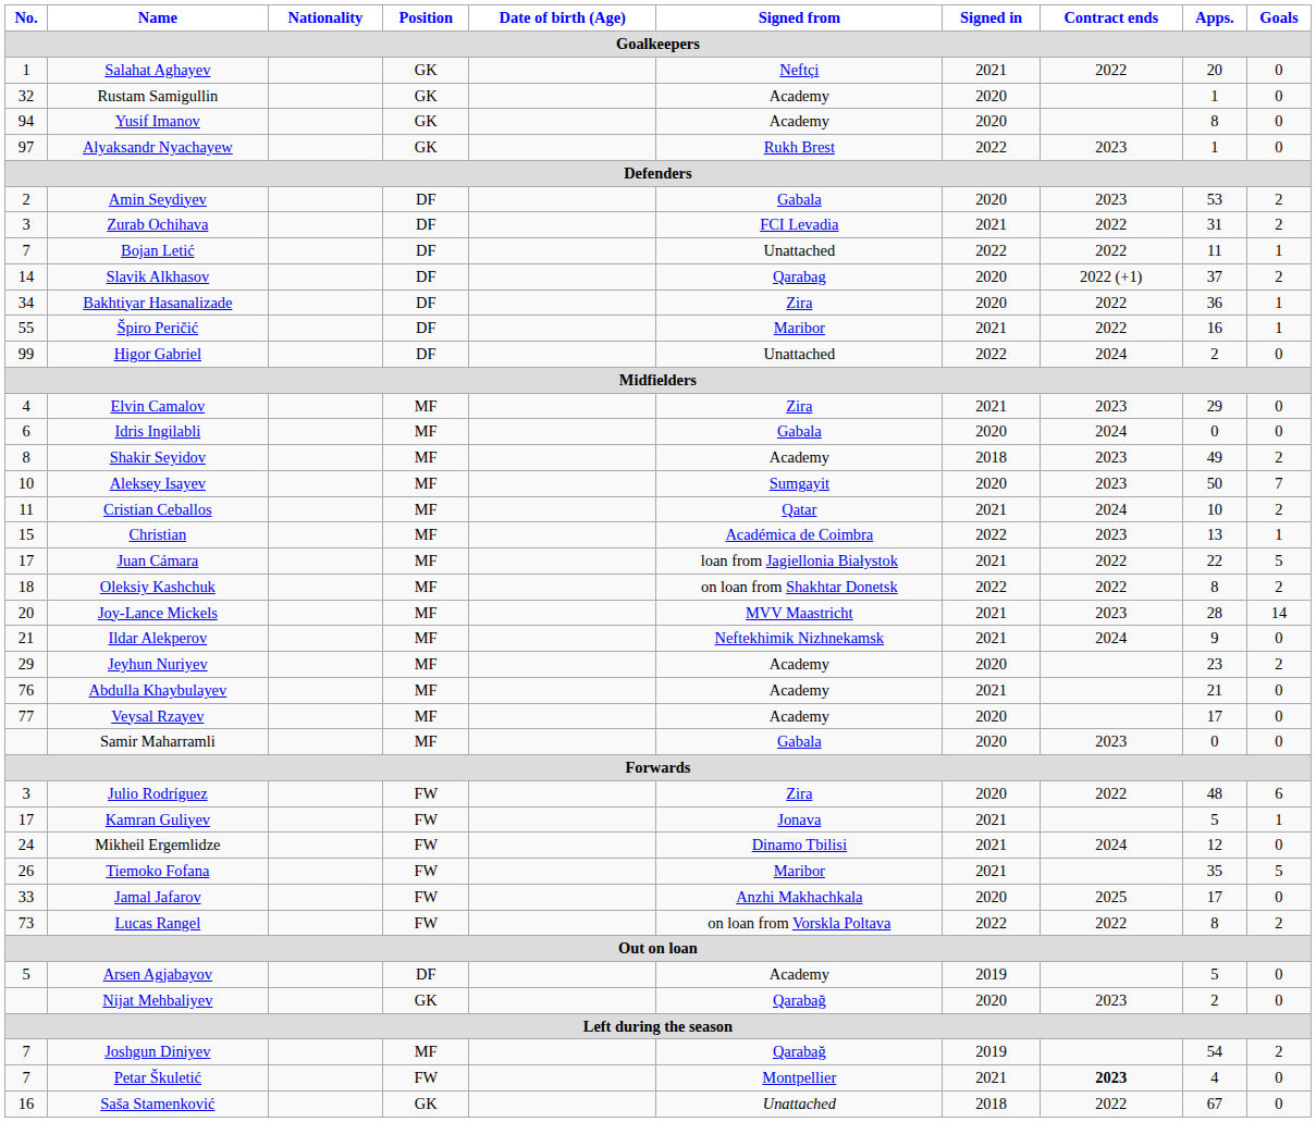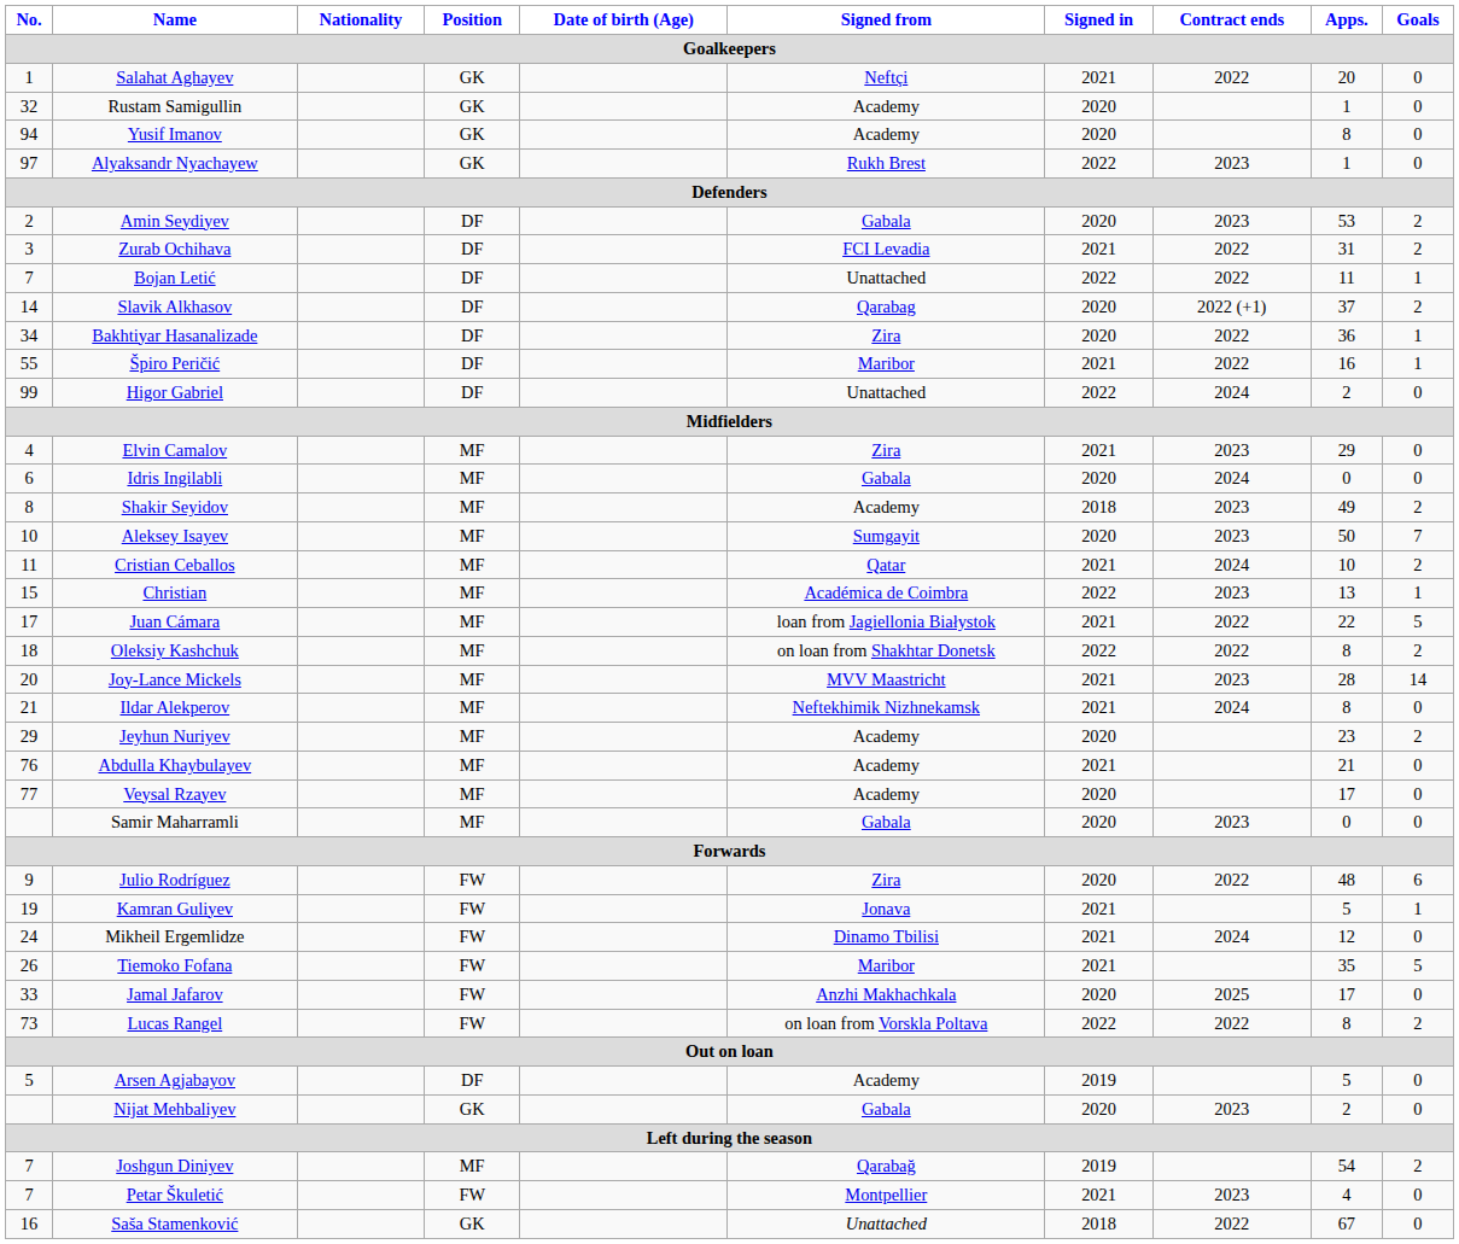 <table class="wikitable"  style="text-align:center; font-size:90%; width:95%;">
 <tr>
 <th style="background:white; color:blue; text-align:center;">No.</th>
 <th style="background:white; color:blue; text-align:center;">Name</th>
 <th style="background:white; color:blue; text-align:center;">Nationality</th>
 <th style="background:white; color:blue; text-align:center;">Position</th>
 <th style="background:white; color:blue; text-align:center;">Date of birth (Age)</th>
 <th style="background:white; color:blue; text-align:center;">Signed from</th>
 <th style="background:white; color:blue; text-align:center;">Signed in</th>
 <th style="background:white; color:blue; text-align:center;">Contract ends</th>
 <th style="background:white; color:blue; text-align:center;">Apps.</th>
 <th style="background:white; color:blue; text-align:center;">Goals</th>
 </tr>
 <tr>
 <th colspan="11"  style="background:#dcdcdc; text-align:center;">Goalkeepers</th>
 </tr>
 <tr>
 <td>1</td>
 <td><a href='#'>Salahat Aghayev</a></td>
 <td></td>
 <td>GK</td>
 <td></td>
 <td><a href='#'>Neftçi</a></td>
 <td>2021</td>
 <td>2022</td>
 <td>20</td>
 <td>0</td>
 </tr>
 <tr>
 <td>32</td>
 <td>Rustam Samigullin</td>
 <td></td>
 <td>GK</td>
 <td></td>
 <td>Academy</td>
 <td>2020</td>
 <td></td>
 <td>1</td>
 <td>0</td>
 </tr>
 <tr>
 <td>94</td>
 <td><a href='#'>Yusif Imanov</a></td>
 <td></td>
 <td>GK</td>
 <td></td>
 <td>Academy</td>
 <td>2020</td>
 <td></td>
 <td>8</td>
 <td>0</td>
 </tr>
 <tr>
 <td>97</td>
 <td><a href='#'>Alyaksandr Nyachayew</a></td>
 <td></td>
 <td>GK</td>
 <td></td>
 <td><a href='#'>Rukh Brest</a></td>
 <td>2022</td>
 <td>2023</td>
 <td>1</td>
 <td>0</td>
 </tr>
 <tr>
 <th colspan="11"  style="background:#dcdcdc; text-align:center;">Defenders</th>
 </tr>
 <tr>
 <td>2</td>
 <td><a href='#'>Amin Seydiyev</a></td>
 <td></td>
 <td>DF</td>
 <td></td>
 <td><a href='#'>Gabala</a></td>
 <td>2020</td>
 <td>2023</td>
 <td>53</td>
 <td>2</td>
 </tr>
 <tr>
 <td>3</td>
 <td><a href='#'>Zurab Ochihava</a></td>
 <td></td>
 <td>DF</td>
 <td></td>
 <td><a href='#'>FCI Levadia</a></td>
 <td>2021</td>
 <td>2022</td>
 <td>31</td>
 <td>2</td>
 </tr>
 <tr>
 <td>7</td>
 <td><a href='#'>Bojan Letić</a></td>
 <td></td>
 <td>DF</td>
 <td></td>
 <td>Unattached</td>
 <td>2022</td>
 <td>2022</td>
 <td>11</td>
 <td>1</td>
 </tr>
 <tr>
 <td>14</td>
 <td><a href='#'>Slavik Alkhasov</a></td>
 <td></td>
 <td>DF</td>
 <td></td>
 <td><a href='#'>Qarabag</a></td>
 <td>2020</td>
 <td>2022 (+1)</td>
 <td>37</td>
 <td>2</td>
 </tr>
 <tr>
 <td>34</td>
 <td><a href='#'>Bakhtiyar Hasanalizade</a></td>
 <td></td>
 <td>DF</td>
 <td></td>
 <td><a href='#'>Zira</a></td>
 <td>2020</td>
 <td>2022</td>
 <td>36</td>
 <td>1</td>
 </tr>
 <tr>
 <td>55</td>
 <td><a href='#'>Špiro Peričić</a></td>
 <td></td>
 <td>DF</td>
 <td></td>
 <td><a href='#'>Maribor</a></td>
 <td>2021</td>
 <td>2022</td>
 <td>16</td>
 <td>1</td>
 </tr>
 <tr>
 <td>99</td>
 <td><a href='#'>Higor Gabriel</a></td>
 <td></td>
 <td>DF</td>
 <td></td>
 <td>Unattached</td>
 <td>2022</td>
 <td>2024</td>
 <td>2</td>
 <td>0</td>
 </tr>
 <tr>
 <th colspan="11"  style="background:#dcdcdc; text-align:center;">Midfielders</th>
 </tr>
 <tr>
 <td>4</td>
 <td><a href='#'>Elvin Camalov</a></td>
 <td></td>
 <td>MF</td>
 <td></td>
 <td><a href='#'>Zira</a></td>
 <td>2021</td>
 <td>2023</td>
 <td>29</td>
 <td>0</td>
 </tr>
 <tr>
 <td>6</td>
 <td><a href='#'>Idris Ingilabli</a></td>
 <td></td>
 <td>MF</td>
 <td></td>
 <td><a href='#'>Gabala</a></td>
 <td>2020</td>
 <td>2024</td>
 <td>0</td>
 <td>0</td>
 </tr>
 <tr>
 <td>8</td>
 <td><a href='#'>Shakir Seyidov</a></td>
 <td></td>
 <td>MF</td>
 <td></td>
 <td>Academy</td>
 <td>2018</td>
 <td>2023</td>
 <td>49</td>
 <td>2</td>
 </tr>
 <tr>
 <td>10</td>
 <td><a href='#'>Aleksey Isayev</a></td>
 <td></td>
 <td>MF</td>
 <td></td>
 <td><a href='#'>Sumgayit</a></td>
 <td>2020</td>
 <td>2023</td>
 <td>50</td>
 <td>7</td>
 </tr>
 <tr>
 <td>11</td>
 <td><a href='#'>Cristian Ceballos</a></td>
 <td></td>
 <td>MF</td>
 <td></td>
 <td><a href='#'>Qatar</a></td>
 <td>2021</td>
 <td>2024</td>
 <td>10</td>
 <td>2</td>
 </tr>
 <tr>
 <td>15</td>
 <td><a href='#'>Christian</a></td>
 <td></td>
 <td>MF</td>
 <td></td>
 <td><a href='#'>Académica de Coimbra</a></td>
 <td>2022</td>
 <td>2023</td>
 <td>13</td>
 <td>1</td>
 </tr>
 <tr>
 <td>17</td>
 <td><a href='#'>Juan Cámara</a></td>
 <td></td>
 <td>MF</td>
 <td></td>
 <td>loan from <a href='#'>Jagiellonia Białystok</a></td>
 <td>2021</td>
 <td>2022</td>
 <td>22</td>
 <td>5</td>
 </tr>
 <tr>
 <td>18</td>
 <td><a href='#'>Oleksiy Kashchuk</a></td>
 <td></td>
 <td>MF</td>
 <td></td>
 <td>on loan from <a href='#'>Shakhtar Donetsk</a></td>
 <td>2022</td>
 <td>2022</td>
 <td>8</td>
 <td>2</td>
 </tr>
 <tr>
 <td>20</td>
 <td><a href='#'>Joy-Lance Mickels</a></td>
 <td></td>
 <td>MF</td>
 <td></td>
 <td><a href='#'>MVV Maastricht</a></td>
 <td>2021</td>
 <td>2023</td>
 <td>28</td>
 <td>14</td>
 </tr>
 <tr>
 <td>21</td>
 <td><a href='#'>Ildar Alekperov</a></td>
 <td></td>
 <td>MF</td>
 <td></td>
 <td><a href='#'>Neftekhimik Nizhnekamsk</a></td>
 <td>2021</td>
 <td>2024</td>
-<td>9</td>
+<td>8</td>
 <td>0</td>
 </tr>
 <tr>
 <td>29</td>
 <td><a href='#'>Jeyhun Nuriyev</a></td>
 <td></td>
 <td>MF</td>
 <td></td>
 <td>Academy</td>
 <td>2020</td>
 <td></td>
 <td>23</td>
 <td>2</td>
 </tr>
 <tr>
 <td>76</td>
 <td><a href='#'>Abdulla Khaybulayev</a></td>
 <td></td>
 <td>MF</td>
 <td></td>
 <td>Academy</td>
 <td>2021</td>
 <td></td>
 <td>21</td>
 <td>0</td>
 </tr>
 <tr>
 <td>77</td>
 <td><a href='#'>Veysal Rzayev</a></td>
 <td></td>
 <td>MF</td>
 <td></td>
 <td>Academy</td>
 <td>2020</td>
 <td></td>
 <td>17</td>
 <td>0</td>
 </tr>
 <tr>
 <td></td>
 <td>Samir Maharramli</td>
 <td></td>
 <td>MF</td>
 <td></td>
 <td><a href='#'>Gabala</a></td>
 <td>2020</td>
 <td>2023</td>
 <td>0</td>
 <td>0</td>
 </tr>
 <tr>
 <th colspan="11"  style="background:#dcdcdc; text-align:center;">Forwards</th>
 </tr>
 <tr>
-<td>3</td>
+<td>9</td>
 <td><a href='#'>Julio Rodríguez</a></td>
 <td></td>
 <td>FW</td>
 <td></td>
 <td><a href='#'>Zira</a></td>
 <td>2020</td>
 <td>2022</td>
 <td>48</td>
 <td>6</td>
 </tr>
 <tr>
-<td>17</td>
+<td>19</td>
 <td><a href='#'>Kamran Guliyev</a></td>
 <td></td>
 <td>FW</td>
 <td></td>
 <td><a href='#'>Jonava</a></td>
 <td>2021</td>
 <td></td>
 <td>5</td>
 <td>1</td>
 </tr>
 <tr>
 <td>24</td>
 <td>Mikheil Ergemlidze</td>
 <td></td>
 <td>FW</td>
 <td></td>
 <td><a href='#'>Dinamo Tbilisi</a></td>
 <td>2021</td>
 <td>2024</td>
 <td>12</td>
 <td>0</td>
 </tr>
 <tr>
 <td>26</td>
 <td><a href='#'>Tiemoko Fofana</a></td>
 <td></td>
 <td>FW</td>
 <td></td>
 <td><a href='#'>Maribor</a></td>
 <td>2021</td>
 <td></td>
 <td>35</td>
 <td>5</td>
 </tr>
 <tr>
 <td>33</td>
 <td><a href='#'>Jamal Jafarov</a></td>
 <td></td>
 <td>FW</td>
 <td></td>
 <td><a href='#'>Anzhi Makhachkala</a></td>
 <td>2020</td>
 <td>2025</td>
 <td>17</td>
 <td>0</td>
 </tr>
 <tr>
 <td>73</td>
 <td><a href='#'>Lucas Rangel</a></td>
 <td></td>
 <td>FW</td>
 <td></td>
 <td>on loan from <a href='#'>Vorskla Poltava</a></td>
 <td>2022</td>
 <td>2022</td>
 <td>8</td>
 <td>2</td>
 </tr>
 <tr>
 <th colspan="11"  style="background:#dcdcdc; text-align:center;">Out on loan</th>
 </tr>
 <tr>
 <td>5</td>
 <td><a href='#'>Arsen Agjabayov</a></td>
 <td></td>
 <td>DF</td>
 <td></td>
 <td>Academy</td>
 <td>2019</td>
 <td></td>
 <td>5</td>
 <td>0</td>
 </tr>
 <tr>
 <td></td>
 <td><a href='#'>Nijat Mehbaliyev</a></td>
 <td></td>
 <td>GK</td>
 <td></td>
-<td><a href='#'>Qarabağ</a></td>
+<td><a href='#'>Gabala</a></td>
 <td>2020</td>
 <td>2023</td>
 <td>2</td>
 <td>0</td>
 </tr>
 <tr>
 <th colspan="11"  style="background:#dcdcdc; text-align:center;">Left during the season</th>
 </tr>
 <tr>
 <td>7</td>
 <td><a href='#'>Joshgun Diniyev</a></td>
 <td></td>
 <td>MF</td>
 <td></td>
 <td><a href='#'>Qarabağ</a></td>
 <td>2019</td>
 <td></td>
 <td>54</td>
 <td>2</td>
 </tr>
 <tr>
 <td>7</td>
 <td><a href='#'>Petar Škuletić</a></td>
 <td></td>
 <td>FW</td>
 <td></td>
 <td><a href='#'>Montpellier</a></td>
 <td>2021</td>
-<td><strong>2023</strong></td>
+<td>2023</td>
 <td>4</td>
 <td>0</td>
 </tr>
 <tr>
 <td>16</td>
 <td><a href='#'>Saša Stamenković</a></td>
 <td></td>
 <td>GK</td>
 <td></td>
 <td><em>Unattached</em></td>
 <td>2018</td>
 <td>2022</td>
 <td>67</td>
 <td>0</td>
 </tr>
 </table>
